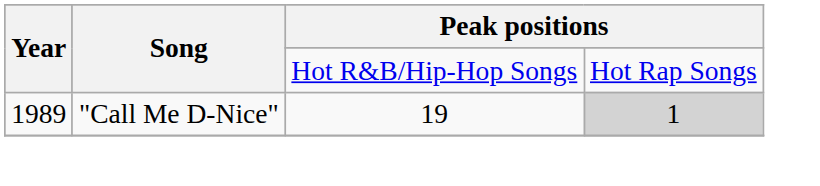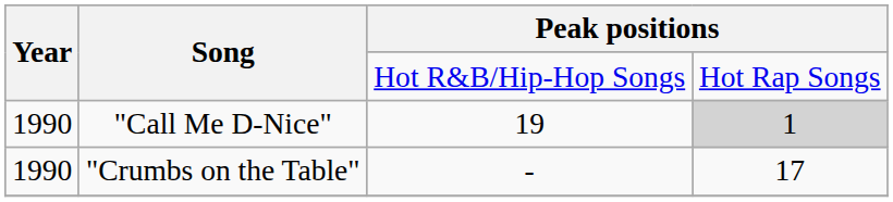 <table class="wikitable" style="text-align:center">
 <tr>
 <th rowspan="2"><strong>Year</strong></th>
 <th rowspan="2"><strong>Song</strong></th>
 <th colspan="2"><strong>Peak positions</strong></th>
 </tr>
 <tr>
 <td><a href='#'>Hot R&B/Hip-Hop Songs</a></td>
 <td><a href='#'>Hot Rap Songs</a></td>
 </tr>
 <tr>
-<td>1989</td>
+<td>1990</td>
 <td>"Call Me D-Nice"</td>
 <td>19</td>
 <td style="background: lightgrey;">1</td>
 </tr>
 <tr>
+<td>1990</td>
+<td>"Crumbs on the Table"</td>
+<td>-</td>
+<td>17</td>
+</tr>
+<tr>
 </tr>
 </table>
